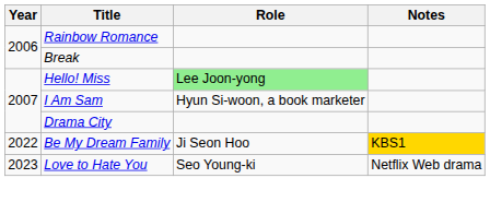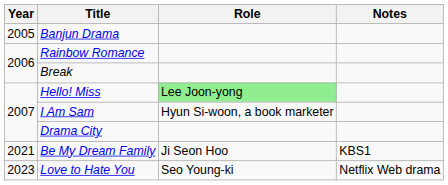 <table class="wikitable sortable">
 <tr>
 <th>Year</th>
 <th>Title</th>
 <th>Role</th>
 <th class="unsortable">Notes</th>
+</tr>
+<tr>
+<td>2005</td>
+<td><em><a href='#'>Banjun Drama</a></em></td>
+<td></td>
+<td></td>
 </tr>
 <tr>
 <td rowspan="2">2006</td>
 <td><em><a href='#'>Rainbow Romance</a></em></td>
 <td></td>
 <td></td>
 </tr>
 <tr>
 <td><em>Break</em></td>
 <td></td>
 <td></td>
 </tr>
 <tr>
 <td rowspan="3">2007</td>
 <td><em><a href='#'>Hello! Miss</a></em></td>
 <td style="background: lightgreen;">Lee Joon-yong</td>
 <td></td>
 </tr>
 <tr>
 <td><em><a href='#'>I Am Sam</a></em></td>
 <td>Hyun Si-woon, a book marketer</td>
 <td></td>
 </tr>
 <tr>
 <td><em><a href='#'>Drama City</a></em></td>
 <td></td>
 <td></td>
 </tr>
 <tr>
-<td>2022</td>
+<td>2021</td>
 <td><em><a href='#'>Be My Dream Family</a></em></td>
 <td>Ji Seon Hoo</td>
-<td style="background: gold;">KBS1</td>
+<td>KBS1</td>
 </tr>
 <tr>
 <td rowspan="5">2023</td>
 <td><em><a href='#'>Love to Hate You</a></em></td>
 <td>Seo Young-ki</td>
 <td>Netflix Web drama</td>
 </tr>
 </table>
